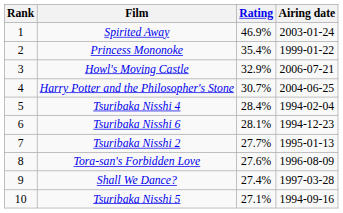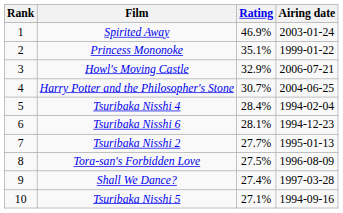 <table class="wikitable sortable" style="text-align:center">
 <tr>
 <th>Rank</th>
 <th>Film</th>
 <th><a href='#'>Rating</a></th>
 <th>Airing date</th>
 </tr>
 <tr>
 <td>1</td>
 <td><em><a href='#'>Spirited Away</a></em></td>
 <td>46.9%</td>
 <td>2003-01-24</td>
 </tr>
 <tr>
 <td>2</td>
 <td><em><a href='#'>Princess Mononoke</a></em></td>
-<td>35.4%</td>
+<td>35.1%</td>
 <td>1999-01-22</td>
 </tr>
 <tr>
 <td>3</td>
 <td><a href='#'><em>Howl's Moving Castle</em></a></td>
 <td>32.9%</td>
 <td>2006-07-21</td>
 </tr>
 <tr>
 <td>4</td>
 <td><a href='#'><em>Harry Potter and the Philosopher's Stone</em></a></td>
 <td>30.7%</td>
 <td>2004-06-25</td>
 </tr>
 <tr>
 <td>5</td>
 <td><em><a href='#'>Tsuribaka Nisshi 4</a></em></td>
 <td>28.4%</td>
 <td>1994-02-04</td>
 </tr>
 <tr>
 <td>6</td>
 <td><em><a href='#'>Tsuribaka Nisshi 6</a></em></td>
 <td>28.1%</td>
 <td>1994-12-23</td>
 </tr>
 <tr>
 <td>7</td>
 <td><em><a href='#'>Tsuribaka Nisshi 2</a></em></td>
 <td>27.7%</td>
 <td>1995-01-13</td>
 </tr>
 <tr>
 <td>8</td>
 <td><em><a href='#'>Tora-san's Forbidden Love</a></em></td>
-<td>27.6%</td>
+<td>27.5%</td>
 <td>1996-08-09</td>
 </tr>
 <tr>
 <td>9</td>
 <td><a href='#'><em>Shall We Dance?</em></a></td>
 <td>27.4%</td>
 <td>1997-03-28</td>
 </tr>
 <tr>
 <td>10</td>
 <td><a href='#'><em>Tsuribaka Nisshi 5</em></a></td>
 <td>27.1%</td>
 <td>1994-09-16</td>
 </tr>
 </table>
